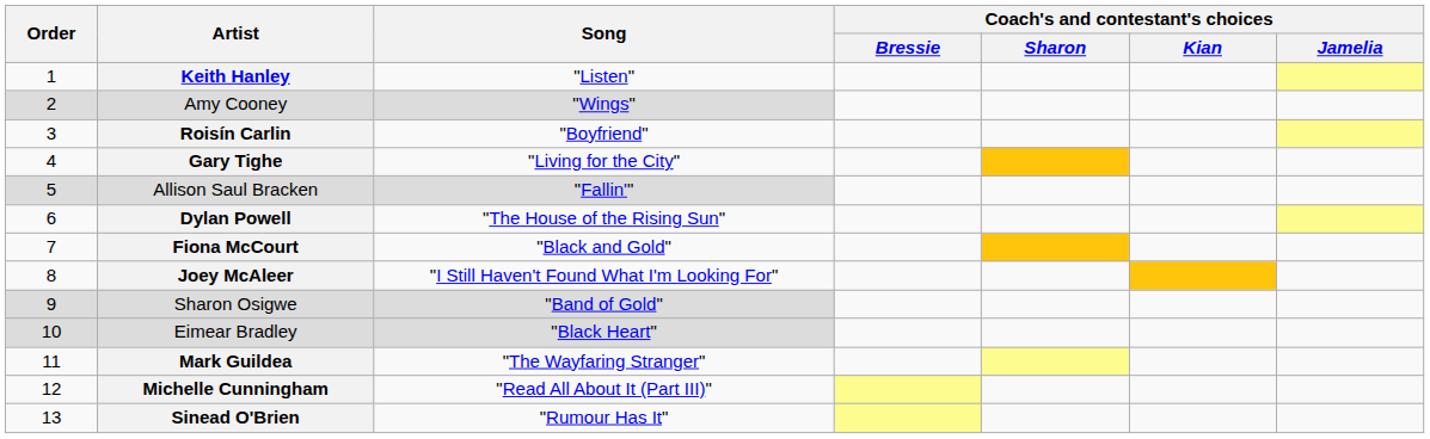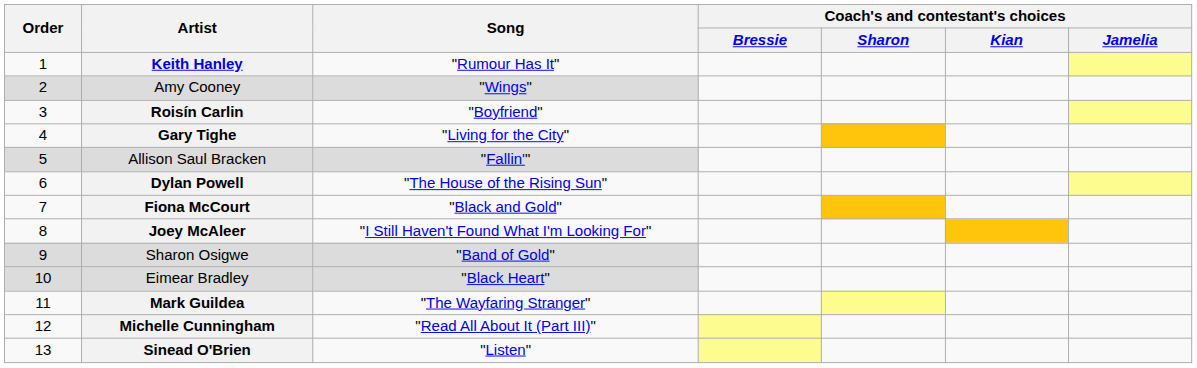 <table class="wikitable" style="text-align:center; width:100%;">
 <tr>
 <th scope="col" rowspan="2" width="5%">Order</th>
 <th scope="col" rowspan="2" width="15%">Artist</th>
 <th scope="col" rowspan="2" width="25%">Song</th>
 <th scope="col" colspan="4" width="32%">Coach's and contestant's choices</th>
 </tr>
 <tr>
 <th width="8%"><em><a href='#'>Bressie</a></em></th>
 <th width="8%"><em><a href='#'>Sharon</a></em></th>
 <th width="8%"><em><a href='#'>Kian</a></em></th>
 <th width="8%"><em><a href='#'>Jamelia</a></em></th>
 </tr>
 <tr>
 <td>1</td>
 <th scope="row"><a href='#'>Keith Hanley</a></th>
-<td>"<a href='#'>Listen</a>"</td>
+<td>"<a href='#'>Rumour Has It</a>"</td>
 <td><strong></strong></td>
 <td></td>
 <td></td>
 <td style="background-color:#fdfc8f;"><strong></strong></td>
 </tr>
 <tr>
 <td style="background-color:#DCDCDC;">2</td>
 <td style="background-color:#DCDCDC;">Amy Cooney</td>
 <td style="background-color:#DCDCDC;">"<a href='#'>Wings</a>"</td>
 <td></td>
 <td></td>
 <td></td>
 <td></td>
 </tr>
 <tr>
 <td>3</td>
 <th scope="row">Roisín Carlin</th>
 <td>"<a href='#'>Boyfriend</a>"</td>
 <td><strong></strong></td>
 <td><strong></strong></td>
 <td><strong></strong></td>
 <td style="background-color:#fdfc8f;"><strong></strong></td>
 </tr>
 <tr>
 <td>4</td>
 <th scope="row">Gary Tighe</th>
 <td>"<a href='#'>Living for the City</a>"</td>
 <td></td>
 <td style="background-color:#FFC40C;"><strong></strong></td>
 <td></td>
 <td></td>
 </tr>
 <tr>
 <td style="background-color:#DCDCDC;">5</td>
 <td style="background-color:#DCDCDC;">Allison Saul Bracken</td>
 <td style="background-color:#DCDCDC;">"<a href='#'>Fallin'</a>"</td>
 <td></td>
 <td></td>
 <td></td>
 <td></td>
 </tr>
 <tr>
 <td>6</td>
 <th scope="row">Dylan Powell</th>
 <td>"<a href='#'>The House of the Rising Sun</a>"</td>
 <td></td>
 <td></td>
 <td><strong></strong></td>
 <td style="background-color:#fdfc8f;"><strong></strong></td>
 </tr>
 <tr>
 <td>7</td>
 <th scope="row">Fiona McCourt</th>
 <td>"<a href='#'>Black and Gold</a>"</td>
 <td></td>
 <td style="background-color:#FFC40C;"><strong></strong></td>
 <td></td>
 <td></td>
 </tr>
 <tr>
 <td>8</td>
 <th scope="row">Joey McAleer</th>
 <td>"<a href='#'>I Still Haven't Found What I'm Looking For</a>"</td>
 <td></td>
 <td></td>
 <td style="background-color:#FFC40C;"><strong></strong></td>
 <td></td>
 </tr>
 <tr>
 <td style="background-color:#DCDCDC;">9</td>
 <td style="background-color:#DCDCDC;">Sharon Osigwe</td>
 <td style="background-color:#DCDCDC;">"<a href='#'>Band of Gold</a>"</td>
 <td></td>
 <td></td>
 <td></td>
 <td></td>
 </tr>
 <tr>
 <td style="background-color:#DCDCDC;">10</td>
 <td style="background-color:#DCDCDC;">Eimear Bradley</td>
 <td style="background-color:#DCDCDC;">"<a href='#'>Black Heart</a>"</td>
 <td></td>
 <td></td>
 <td></td>
 <td></td>
 </tr>
 <tr>
 <td>11</td>
 <th scope="row">Mark Guildea</th>
 <td>"<a href='#'>The Wayfaring Stranger</a>"</td>
 <td></td>
 <td style="background-color:#fdfc8f;"><strong></strong></td>
 <td><strong></strong></td>
 <td></td>
 </tr>
 <tr>
 <td>12</td>
 <th scope="row">Michelle Cunningham</th>
 <td>"<a href='#'>Read All About It (Part III)</a>"</td>
 <td style="background-color:#fdfc8f;"><strong></strong></td>
 <td></td>
 <td><strong></strong></td>
 <td></td>
 </tr>
 <tr>
 <td>13</td>
 <th scope="row">Sinead O'Brien</th>
-<td>"<a href='#'>Rumour Has It</a>"</td>
+<td>"<a href='#'>Listen</a>"</td>
 <td style="background-color:#fdfc8f;"><strong></strong></td>
 <td><strong></strong></td>
 <td><strong></strong></td>
 <td><strong></strong></td>
 </tr>
 </table>
